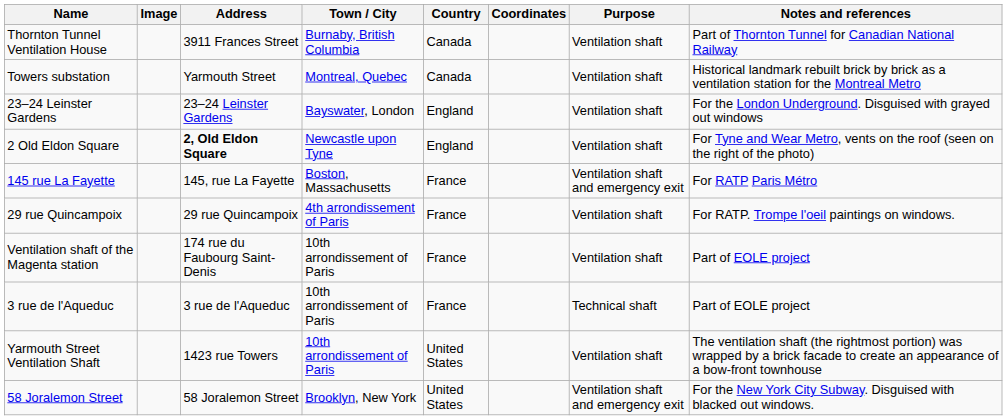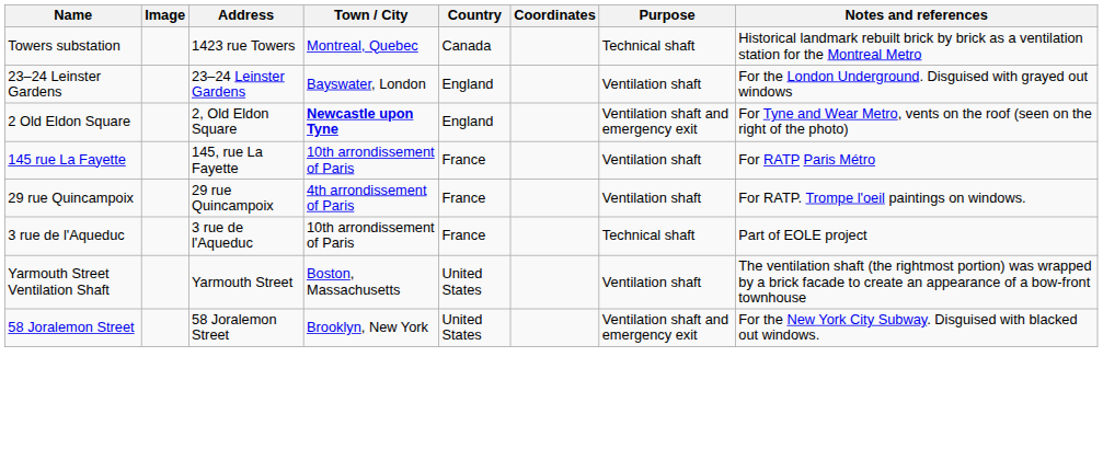 <table class="wikitable sortable">
 <tr>
 <th>Name</th>
 <th class=unsortable>Image</th>
 <th>Address</th>
 <th>Town / City</th>
 <th>Country</th>
 <th>Coordinates</th>
 <th>Purpose</th>
 <th class="unsortable">Notes and references</th>
 </tr>
 <tr>
-<td>Thornton Tunnel Ventilation House</td>
-<td></td>
-<td>3911 Frances Street</td>
-<td><a href='#'>Burnaby, British Columbia</a></td>
-<td>Canada</td>
-<td></td>
-<td>Ventilation shaft</td>
-<td>Part of <a href='#'>Thornton Tunnel</a> for <a href='#'>Canadian National Railway</a></td>
-</tr>
-<tr>
 <td>Towers substation</td>
 <td></td>
-<td>Yarmouth Street</td>
+<td>1423 rue Towers</td>
 <td><a href='#'>Montreal, Quebec</a></td>
 <td>Canada</td>
 <td></td>
-<td>Ventilation shaft</td>
+<td>Technical shaft</td>
 <td>Historical landmark rebuilt brick by brick as a ventilation station for the <a href='#'>Montreal Metro</a></td>
 </tr>
 <tr>
 <td>23–24 Leinster Gardens</td>
 <td></td>
 <td>23–24 <a href='#'>Leinster Gardens</a></td>
 <td><a href='#'>Bayswater</a>, London</td>
 <td>England</td>
 <td></td>
 <td>Ventilation shaft</td>
 <td>For the <a href='#'>London Underground</a>. Disguised with grayed out windows</td>
 </tr>
 <tr>
 <td>2 Old Eldon Square</td>
 <td></td>
-<td><strong>2, Old Eldon Square</strong></td>
-<td><a href='#'>Newcastle upon Tyne</a></td>
+<td>2, Old Eldon Square</td>
+<td><strong><a href='#'>Newcastle upon Tyne</a></strong></td>
 <td>England</td>
 <td></td>
-<td>Ventilation shaft</td>
+<td>Ventilation shaft and emergency exit</td>
 <td>For <a href='#'>Tyne and Wear Metro</a>, vents on the roof (seen on the right of the photo)</td>
 </tr>
 <tr>
 <td><a href='#'>145 rue La Fayette</a></td>
 <td></td>
 <td>145, rue La Fayette</td>
-<td><a href='#'>Boston</a>, Massachusetts</td>
+<td><a href='#'>10th arrondissement of Paris</a></td>
 <td>France</td>
 <td></td>
-<td>Ventilation shaft and emergency exit</td>
+<td>Ventilation shaft</td>
 <td>For <a href='#'>RATP</a> <a href='#'>Paris Métro</a></td>
 </tr>
 <tr>
 <td>29 rue Quincampoix</td>
 <td></td>
 <td>29 rue Quincampoix</td>
 <td><a href='#'>4th arrondissement of Paris</a></td>
 <td>France</td>
 <td></td>
 <td>Ventilation shaft</td>
 <td>For RATP. <a href='#'>Trompe l'oeil</a> paintings on windows.</td>
-</tr>
-<tr>
-<td>Ventilation shaft of the Magenta station</td>
-<td></td>
-<td>174 rue du Faubourg Saint-Denis</td>
-<td>10th arrondissement of Paris</td>
-<td>France</td>
-<td></td>
-<td>Ventilation shaft</td>
-<td>Part of <a href='#'>EOLE project</a></td>
 </tr>
 <tr>
 <td>3 rue de l'Aqueduc</td>
 <td></td>
 <td>3 rue de l'Aqueduc</td>
 <td>10th arrondissement of Paris</td>
 <td>France</td>
 <td></td>
 <td>Technical shaft</td>
 <td>Part of EOLE project</td>
 </tr>
 <tr>
 <td>Yarmouth Street Ventilation Shaft</td>
 <td></td>
-<td>1423 rue Towers</td>
-<td><a href='#'>10th arrondissement of Paris</a></td>
+<td>Yarmouth Street</td>
+<td><a href='#'>Boston</a>, Massachusetts</td>
 <td>United States</td>
 <td></td>
 <td>Ventilation shaft</td>
 <td>The ventilation shaft (the rightmost portion) was wrapped by a brick facade to create an appearance of a bow-front townhouse</td>
 </tr>
 <tr>
 <td><a href='#'>58 Joralemon Street</a></td>
 <td></td>
 <td>58 Joralemon Street</td>
 <td><a href='#'>Brooklyn</a>, New York</td>
 <td>United States</td>
 <td></td>
 <td>Ventilation shaft and emergency exit</td>
 <td>For the <a href='#'>New York City Subway</a>. Disguised with blacked out windows.</td>
 </tr>
 </table>
